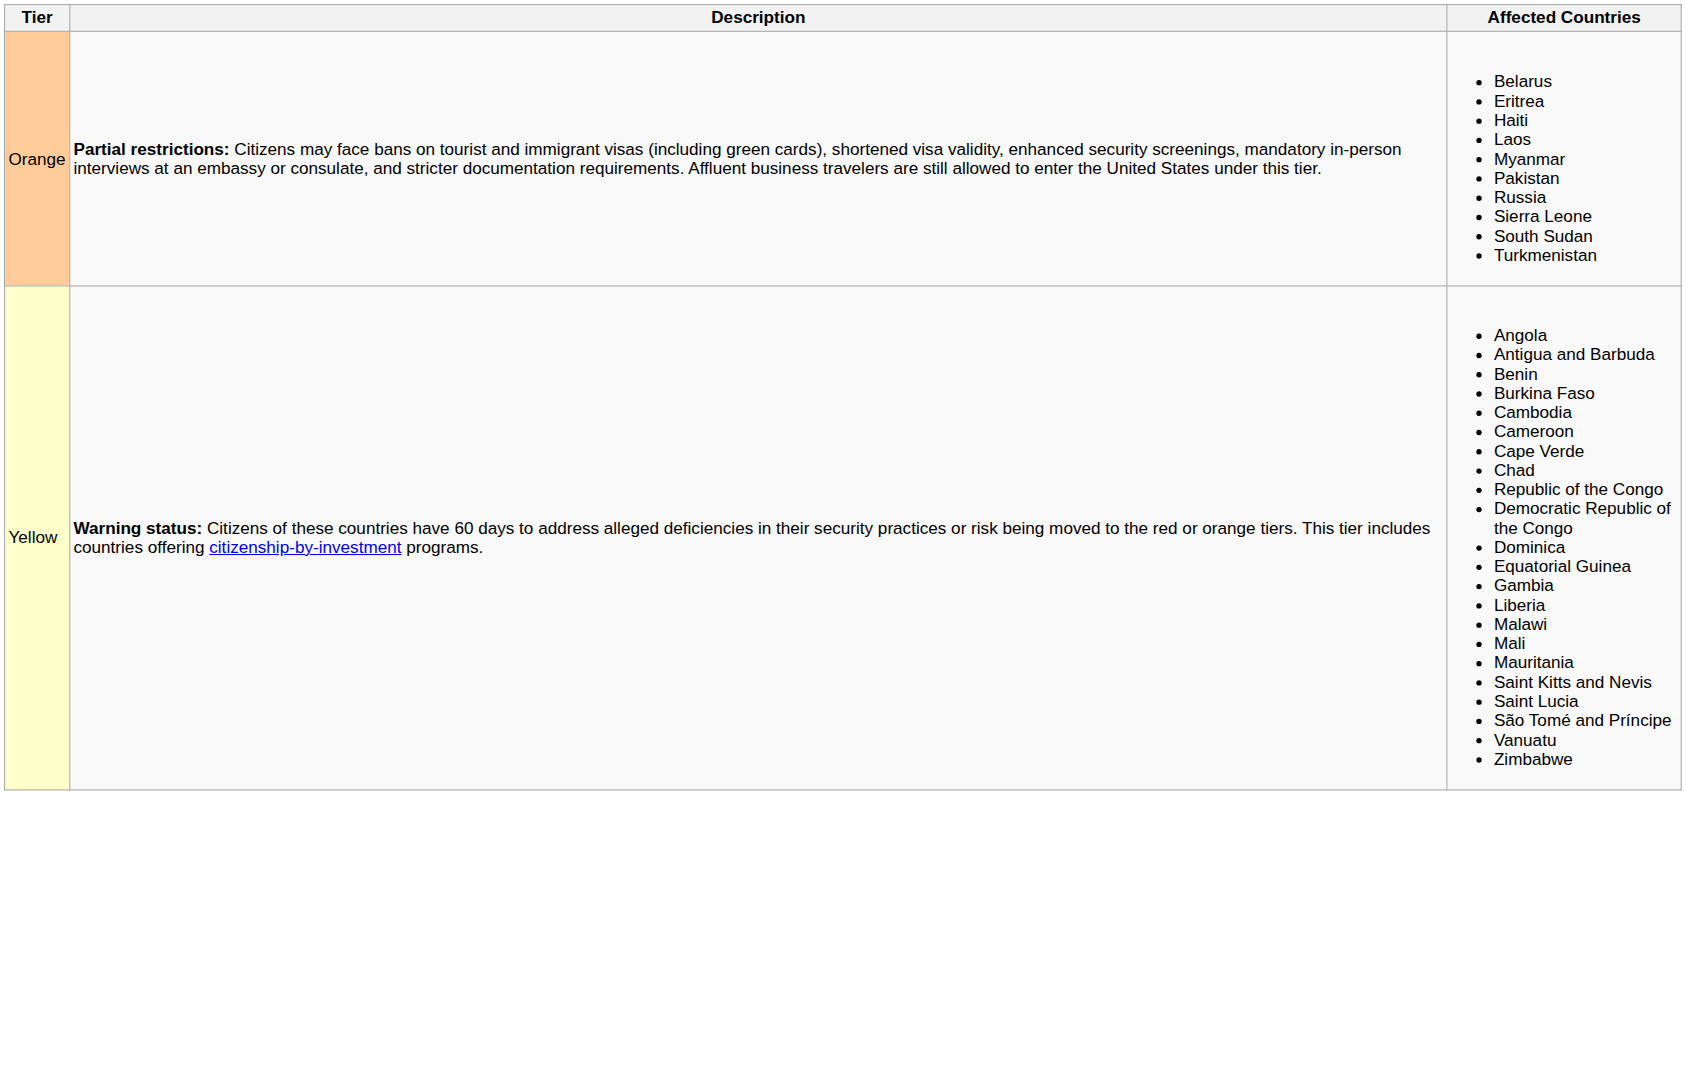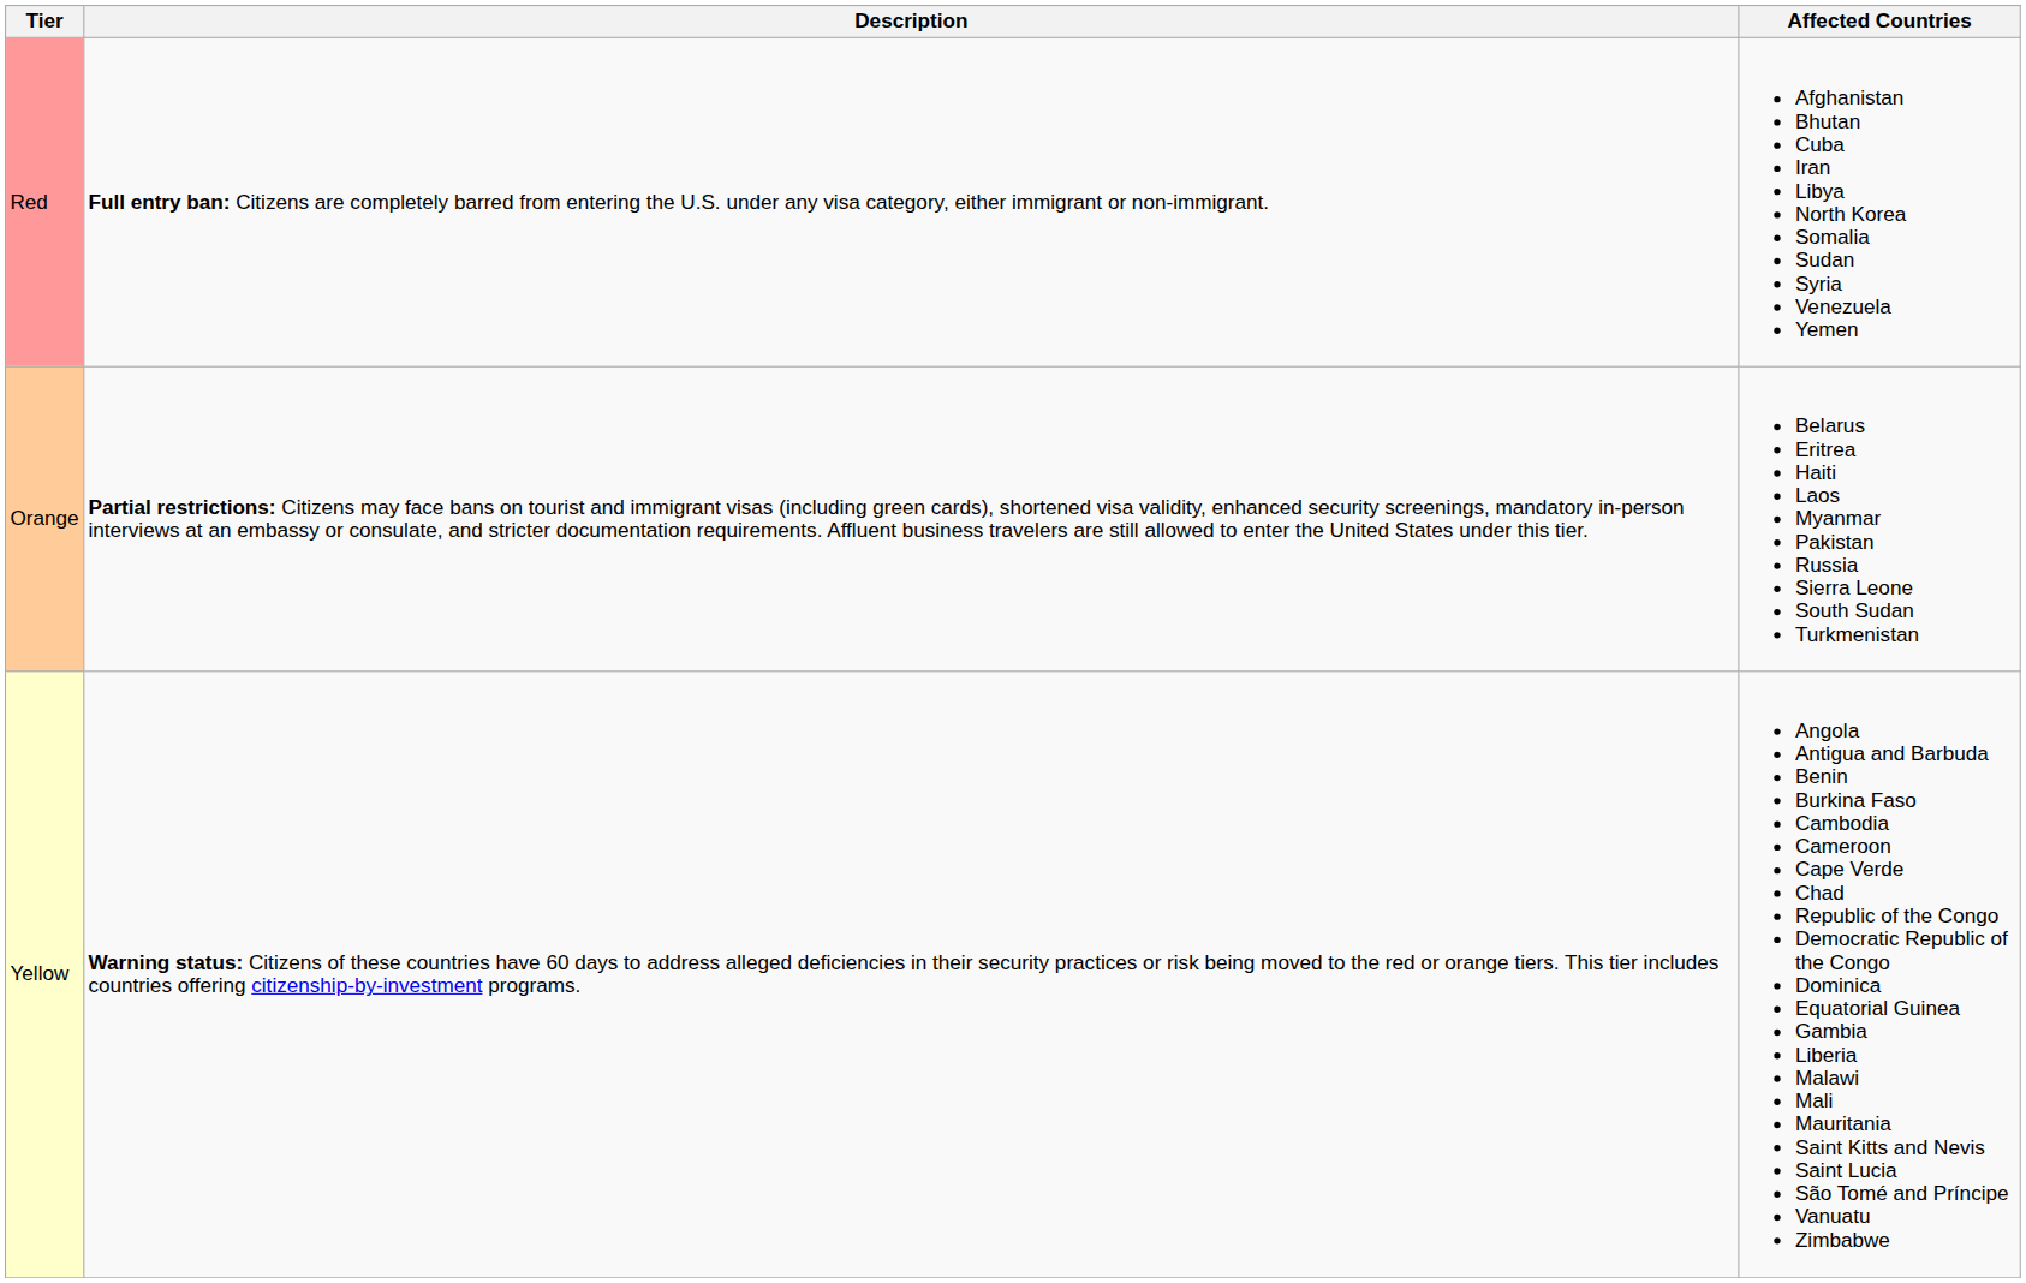 <table class="wikitable">
 <tr>
 <th>Tier</th>
 <th>Description</th>
 <th>Affected Countries</th>
+</tr>
+<tr>
+<td style="background:#ff9999;">Red</td>
+<td><strong>Full entry ban: </strong>Citizens are completely barred from entering the U.S. under any visa category, either immigrant or non-immigrant.</td>
+<td><br><div><ul><li> Afghanistan</li><li> Bhutan</li><li> Cuba</li><li> Iran</li><li> Libya</li><li> North Korea</li><li> Somalia</li><li> Sudan</li><li> Syria</li><li> Venezuela</li><li> Yemen</li></ul></div></td>
 </tr>
 <tr>
 <td style="background:#ffcc99;">Orange</td>
 <td><strong>Partial restrictions: </strong>Citizens may face bans on tourist and immigrant visas (including green cards), shortened visa validity, enhanced security screenings, mandatory in-person interviews at an embassy or consulate, and stricter documentation requirements. Affluent business travelers are still allowed to enter the United States under this tier.</td>
 <td><br><div><ul><li> Belarus</li><li> Eritrea</li><li> Haiti</li><li> Laos</li><li> Myanmar</li><li> Pakistan</li><li> Russia</li><li> Sierra Leone</li><li> South Sudan</li><li> Turkmenistan</li></ul></div></td>
 </tr>
 <tr>
 <td style="background:#ffffcc;">Yellow</td>
 <td><strong>Warning status:</strong> Citizens of these countries have 60 days to address alleged deficiencies in their security practices or risk being moved to the red or orange tiers. This tier includes countries offering <a href='#'>citizenship-by-investment</a> programs.</td>
 <td><br><div><ul><li> Angola</li><li> Antigua and Barbuda</li><li> Benin</li><li> Burkina Faso</li><li> Cambodia</li><li> Cameroon</li><li> Cape Verde</li><li> Chad</li><li> Republic of the Congo</li><li> Democratic Republic of the Congo</li><li> Dominica</li><li> Equatorial Guinea</li><li> Gambia</li><li> Liberia</li><li> Malawi</li><li> Mali</li><li> Mauritania</li><li> Saint Kitts and Nevis</li><li> Saint Lucia</li><li> São Tomé and Príncipe</li><li> Vanuatu</li><li> Zimbabwe</li></ul></div></td>
 </tr>
 </table>
